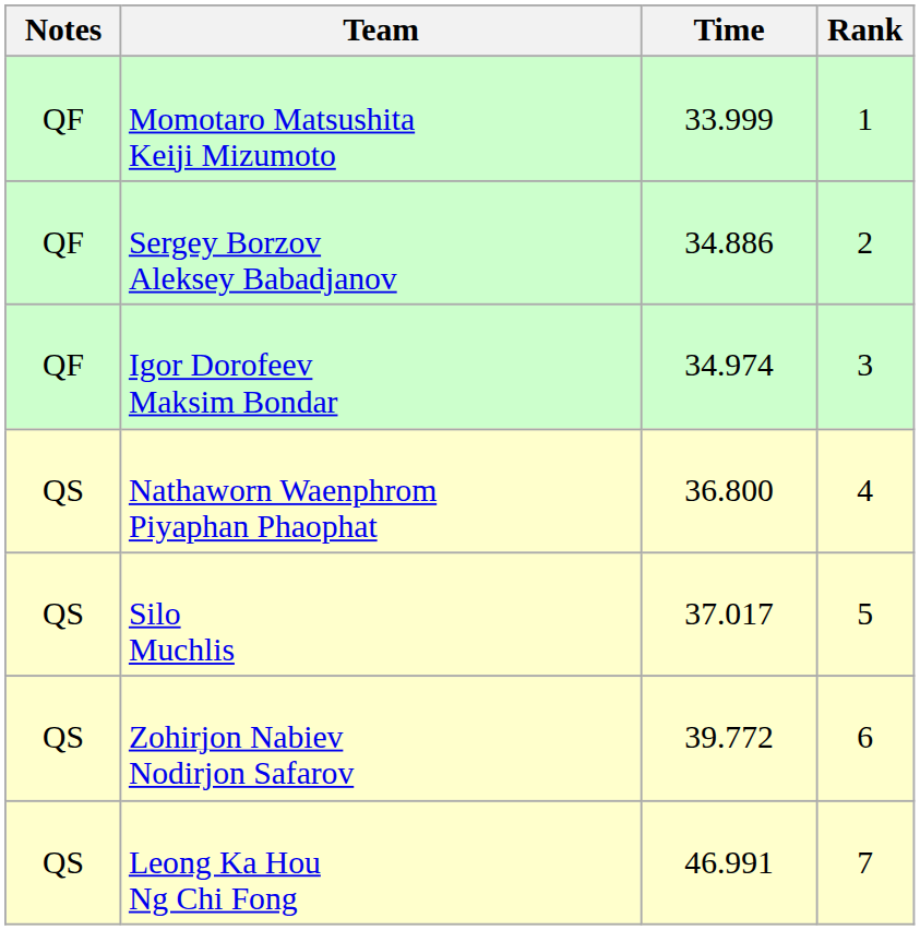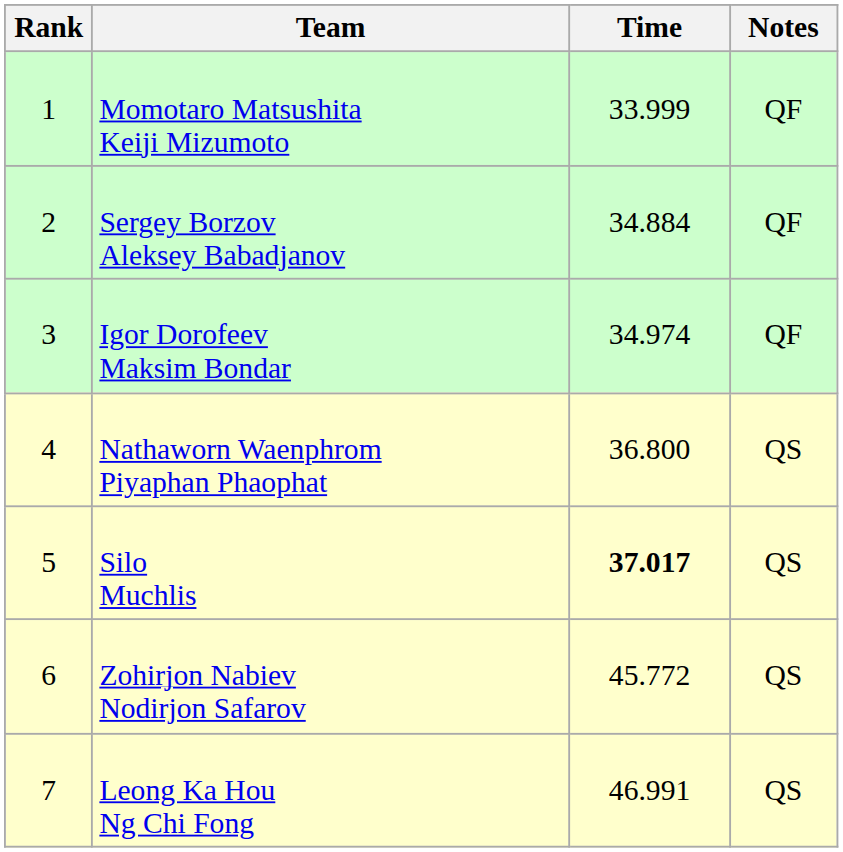 <table class=wikitable style="text-align:center">
 <tr>
-<th width=50>Notes</th>
+<th width=40>Rank</th>
 <th width=250>Team</th>
 <th width=80>Time</th>
-<th width=40>Rank</th>
+<th width=50>Notes</th>
 </tr>
 <tr bgcolor="ccffcc">
-<td>QF</td>
+<td>1</td>
 <td align=left><br><a href='#'>Momotaro Matsushita</a><br><a href='#'>Keiji Mizumoto</a></td>
 <td>33.999</td>
-<td>1</td>
+<td>QF</td>
 </tr>
 <tr bgcolor="ccffcc">
+<td>2</td>
+<td align=left><br><a href='#'>Sergey Borzov</a><br><a href='#'>Aleksey Babadjanov</a></td>
+<td>34.884</td>
 <td>QF</td>
-<td align=left><br><a href='#'>Sergey Borzov</a><br><a href='#'>Aleksey Babadjanov</a></td>
-<td>34.886</td>
-<td>2</td>
 </tr>
 <tr bgcolor="ccffcc">
-<td>QF</td>
+<td>3</td>
 <td align=left><br><a href='#'>Igor Dorofeev</a><br><a href='#'>Maksim Bondar</a></td>
 <td>34.974</td>
-<td>3</td>
+<td>QF</td>
 </tr>
 <tr bgcolor="#ffffcc">
-<td>QS</td>
+<td>4</td>
 <td align=left><br><a href='#'>Nathaworn Waenphrom</a><br><a href='#'>Piyaphan Phaophat</a></td>
 <td>36.800</td>
-<td>4</td>
+<td>QS</td>
 </tr>
 <tr bgcolor="#ffffcc">
+<td>5</td>
+<td align=left><br><a href='#'>Silo</a><br><a href='#'>Muchlis</a></td>
+<td><strong>37.017</strong></td>
 <td>QS</td>
-<td align=left><br><a href='#'>Silo</a><br><a href='#'>Muchlis</a></td>
-<td>37.017</td>
-<td>5</td>
 </tr>
 <tr bgcolor="#ffffcc">
+<td>6</td>
+<td align=left><br><a href='#'>Zohirjon Nabiev</a><br><a href='#'>Nodirjon Safarov</a></td>
+<td>45.772</td>
 <td>QS</td>
-<td align=left><br><a href='#'>Zohirjon Nabiev</a><br><a href='#'>Nodirjon Safarov</a></td>
-<td>39.772</td>
-<td>6</td>
 </tr>
 <tr bgcolor="#ffffcc">
-<td>QS</td>
+<td>7</td>
 <td align=left><br><a href='#'>Leong Ka Hou</a><br><a href='#'>Ng Chi Fong</a></td>
 <td>46.991</td>
-<td>7</td>
+<td>QS</td>
 </tr>
 </table>
